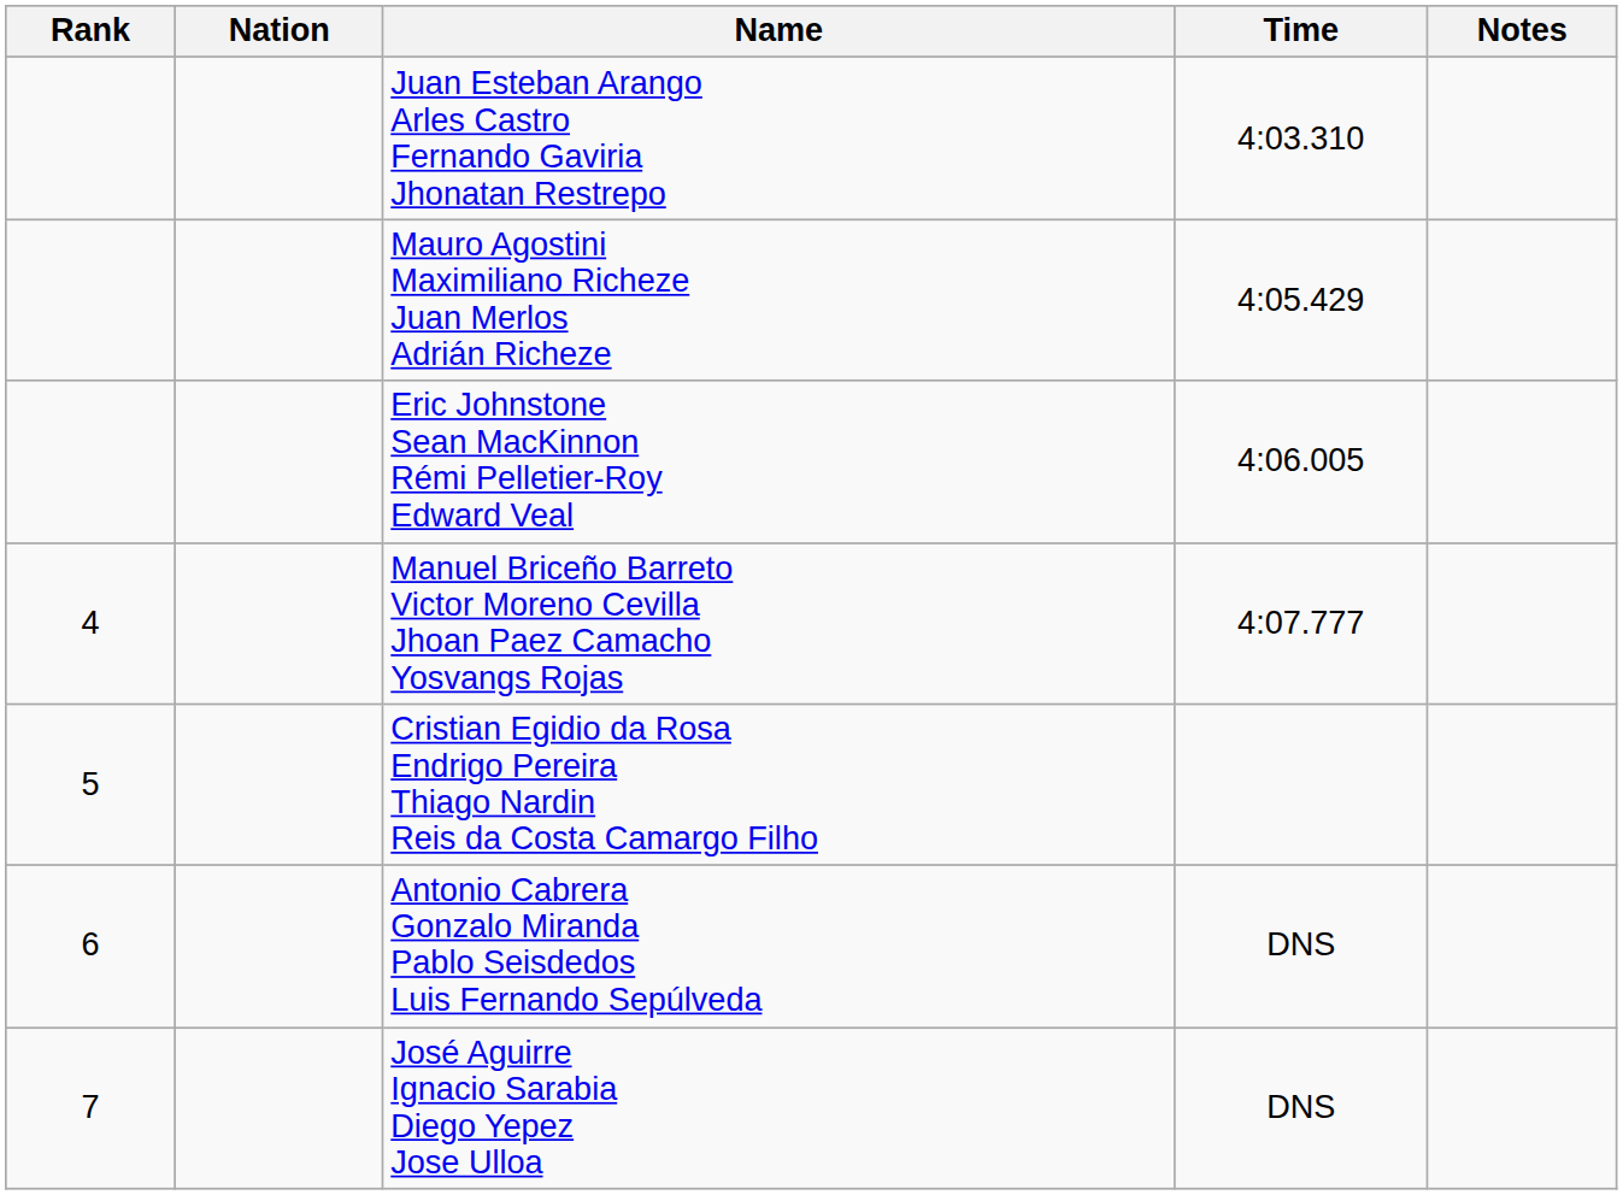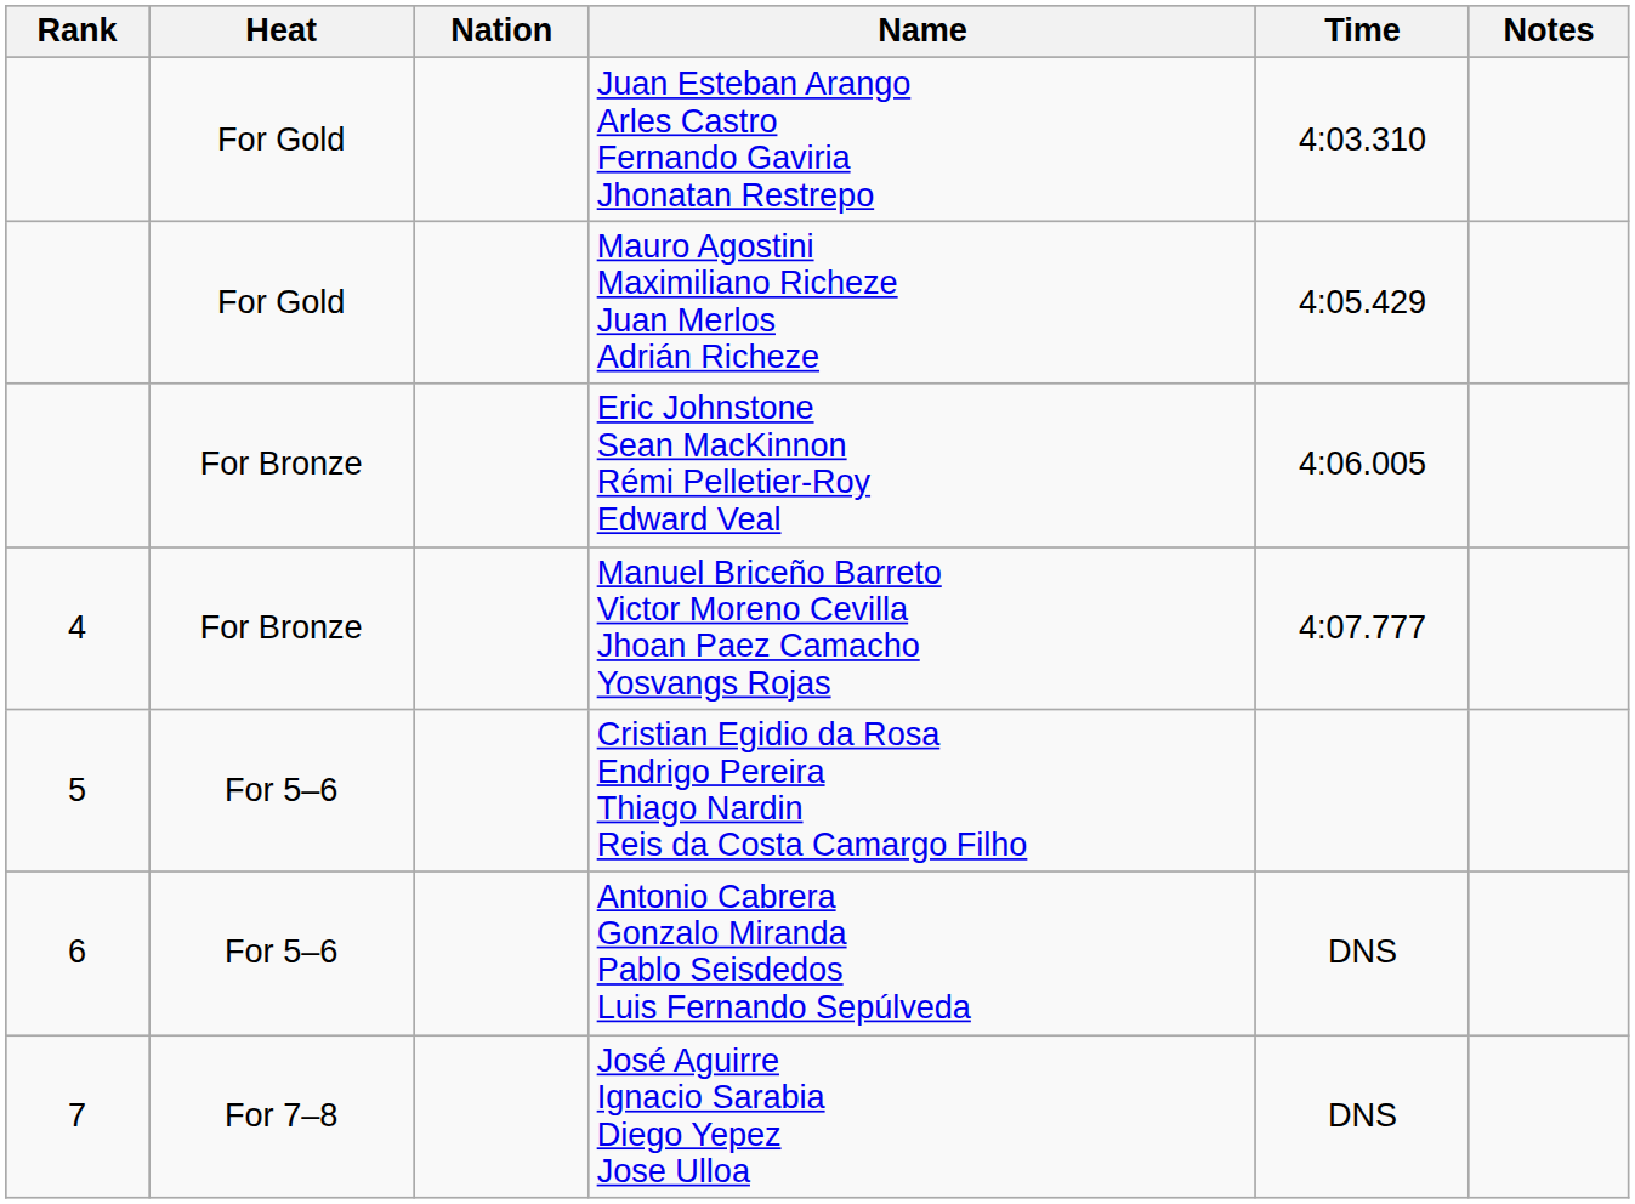 <table class="wikitable sortable" style="text-align:center" width=50%>
 <tr>
 <th>Rank</th>
+<th>Heat</th>
 <th>Nation</th>
 <th>Name</th>
 <th>Time</th>
 <th>Notes</th>
 </tr>
 <tr>
 <td></td>
+<td>For Gold</td>
 <td align=left></td>
 <td align=left><a href='#'>Juan Esteban Arango</a><br><a href='#'>Arles Castro</a><br><a href='#'>Fernando Gaviria</a><br><a href='#'>Jhonatan Restrepo</a></td>
 <td>4:03.310</td>
 <td></td>
 </tr>
 <tr>
 <td></td>
+<td>For Gold</td>
 <td align=left></td>
 <td align=left><a href='#'>Mauro Agostini</a><br><a href='#'>Maximiliano Richeze</a><br><a href='#'>Juan Merlos</a><br><a href='#'>Adrián Richeze</a></td>
 <td>4:05.429</td>
 <td></td>
 </tr>
 <tr>
 <td></td>
+<td>For Bronze</td>
 <td align=left></td>
 <td align=left><a href='#'>Eric Johnstone</a><br><a href='#'>Sean MacKinnon</a><br><a href='#'>Rémi Pelletier-Roy</a><br><a href='#'>Edward Veal</a></td>
 <td>4:06.005</td>
 <td></td>
 </tr>
 <tr>
 <td>4</td>
+<td>For Bronze</td>
 <td align=left></td>
 <td align=left><a href='#'>Manuel Briceño Barreto</a><br><a href='#'>Victor Moreno Cevilla</a><br><a href='#'>Jhoan Paez Camacho</a><br><a href='#'>Yosvangs Rojas</a></td>
 <td>4:07.777</td>
 <td></td>
 </tr>
 <tr>
 <td>5</td>
+<td>For 5–6</td>
 <td align=left></td>
 <td align=left><a href='#'>Cristian Egidio da Rosa</a><br><a href='#'>Endrigo Pereira</a><br><a href='#'>Thiago Nardin</a><br><a href='#'>Reis da Costa Camargo Filho</a></td>
 <td></td>
 <td></td>
 </tr>
 <tr>
 <td>6</td>
+<td>For 5–6</td>
 <td align=left></td>
 <td align=left><a href='#'>Antonio Cabrera</a><br><a href='#'>Gonzalo Miranda</a><br><a href='#'>Pablo Seisdedos</a><br><a href='#'>Luis Fernando Sepúlveda</a></td>
 <td>DNS</td>
 <td></td>
 </tr>
 <tr>
 <td>7</td>
+<td>For 7–8</td>
 <td align=left></td>
 <td align=left><a href='#'>José Aguirre</a><br><a href='#'>Ignacio Sarabia</a><br><a href='#'>Diego Yepez</a><br><a href='#'>Jose Ulloa</a></td>
 <td>DNS</td>
 <td></td>
 </tr>
 </table>
